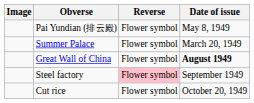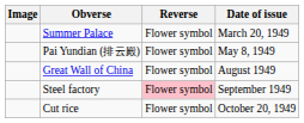 <table class="wikitable" style="font-size:90%">
 <tr>
 <th>Image</th>
 <th>Obverse</th>
 <th>Reverse</th>
 <th>Date of issue</th>
 </tr>
 <tr>
 <td></td>
+<td><a href='#'>Summer Palace</a></td>
+<td>Flower symbol</td>
+<td>March 20, 1949</td>
+</tr>
+<tr>
+<td></td>
 <td>Pai Yundian (排云殿)</td>
 <td>Flower symbol</td>
 <td>May 8, 1949</td>
 </tr>
 <tr>
 <td></td>
-<td><a href='#'>Summer Palace</a></td>
-<td>Flower symbol</td>
-<td>March 20, 1949</td>
-</tr>
-<tr>
-<td></td>
 <td><a href='#'>Great Wall of China</a></td>
 <td>Flower symbol</td>
-<td><strong>August 1949</strong></td>
+<td>August 1949</td>
 </tr>
 <tr>
 <td></td>
 <td>Steel factory</td>
 <td style="background: pink;">Flower symbol</td>
 <td>September 1949</td>
 </tr>
 <tr>
 <td></td>
 <td>Cut rice</td>
 <td>Flower symbol</td>
 <td>October 20, 1949</td>
 </tr>
 </table>
